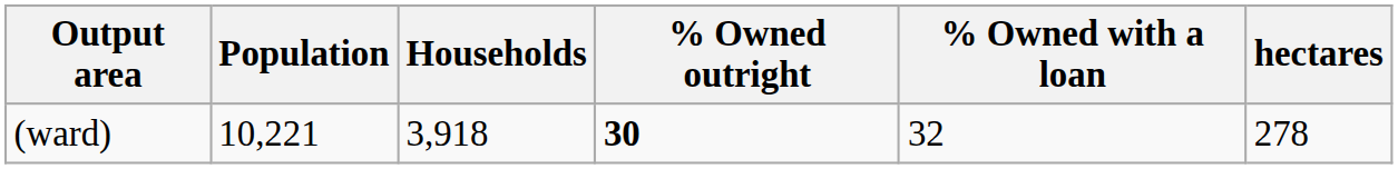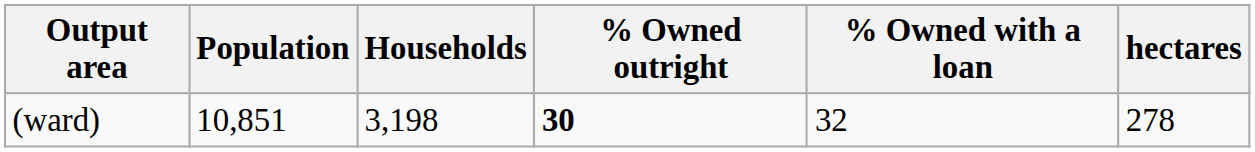 <table class="wikitable">
 <tr>
 <th>Output area</th>
 <th>Population</th>
 <th>Households</th>
 <th>% Owned outright</th>
 <th>% Owned with a loan</th>
 <th>hectares</th>
 </tr>
 <tr>
 <td>(ward)</td>
-<td>10,221</td>
-<td>3,918</td>
+<td>10,851</td>
+<td>3,198</td>
 <td><strong>30</strong></td>
 <td>32</td>
 <td>278</td>
 </tr>
 </table>
